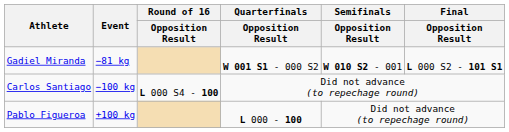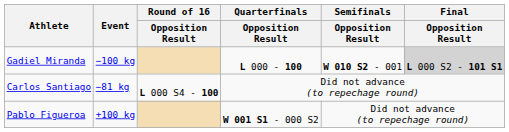 <table class="wikitable" style="font-size:90%">
 <tr>
 <th rowspan="2">Athlete</th>
 <th rowspan="2">Event</th>
 <th>Round of 16</th>
 <th>Quarterfinals</th>
 <th>Semifinals</th>
 <th>Final</th>
 </tr>
 <tr>
 <th>Opposition<br>Result</th>
 <th>Opposition<br>Result</th>
 <th>Opposition<br>Result</th>
 <th>Opposition<br>Result</th>
 </tr>
 <tr>
 <td><a href='#'>Gadiel Miranda</a></td>
-<td><a href='#'>−81 kg</a></td>
+<td><a href='#'>−100 kg</a></td>
 <td align="center" bgcolor=wheat></td>
-<td align=center><br><strong>W</strong> <strong>001 S1</strong> - 000 S2</td>
+<td align=center><br><strong>L</strong> 000 - <strong>100</strong></td>
 <td align=center><br><strong>W</strong> <strong>010 S2</strong> - 001</td>
-<td align=center><br><strong>L</strong> 000 S2 - <strong>101 S1</strong><br></td>
+<td align=center style="background: lightgrey;"><br><strong>L</strong> 000 S2 - <strong>101 S1</strong><br></td>
 </tr>
 <tr>
 <td><a href='#'>Carlos Santiago</a></td>
-<td><a href='#'>−100 kg</a></td>
+<td><a href='#'>−81 kg</a></td>
 <td align=center><br><strong>L</strong> 000 S4 - <strong>100</strong></td>
 <td align=center colspan="5">Did not advance<br><em>(to repechage round)</em></td>
 </tr>
 <tr>
 <td><a href='#'>Pablo Figueroa</a></td>
 <td><a href='#'>+100 kg</a></td>
 <td align="center" bgcolor=wheat></td>
-<td align=center><br><strong>L</strong> 000 - <strong>100</strong></td>
+<td align=center><br><strong>W</strong> <strong>001 S1</strong> - 000 S2</td>
 <td align=center colspan="5">Did not advance<br><em>(to repechage round)</em></td>
 </tr>
 </table>
